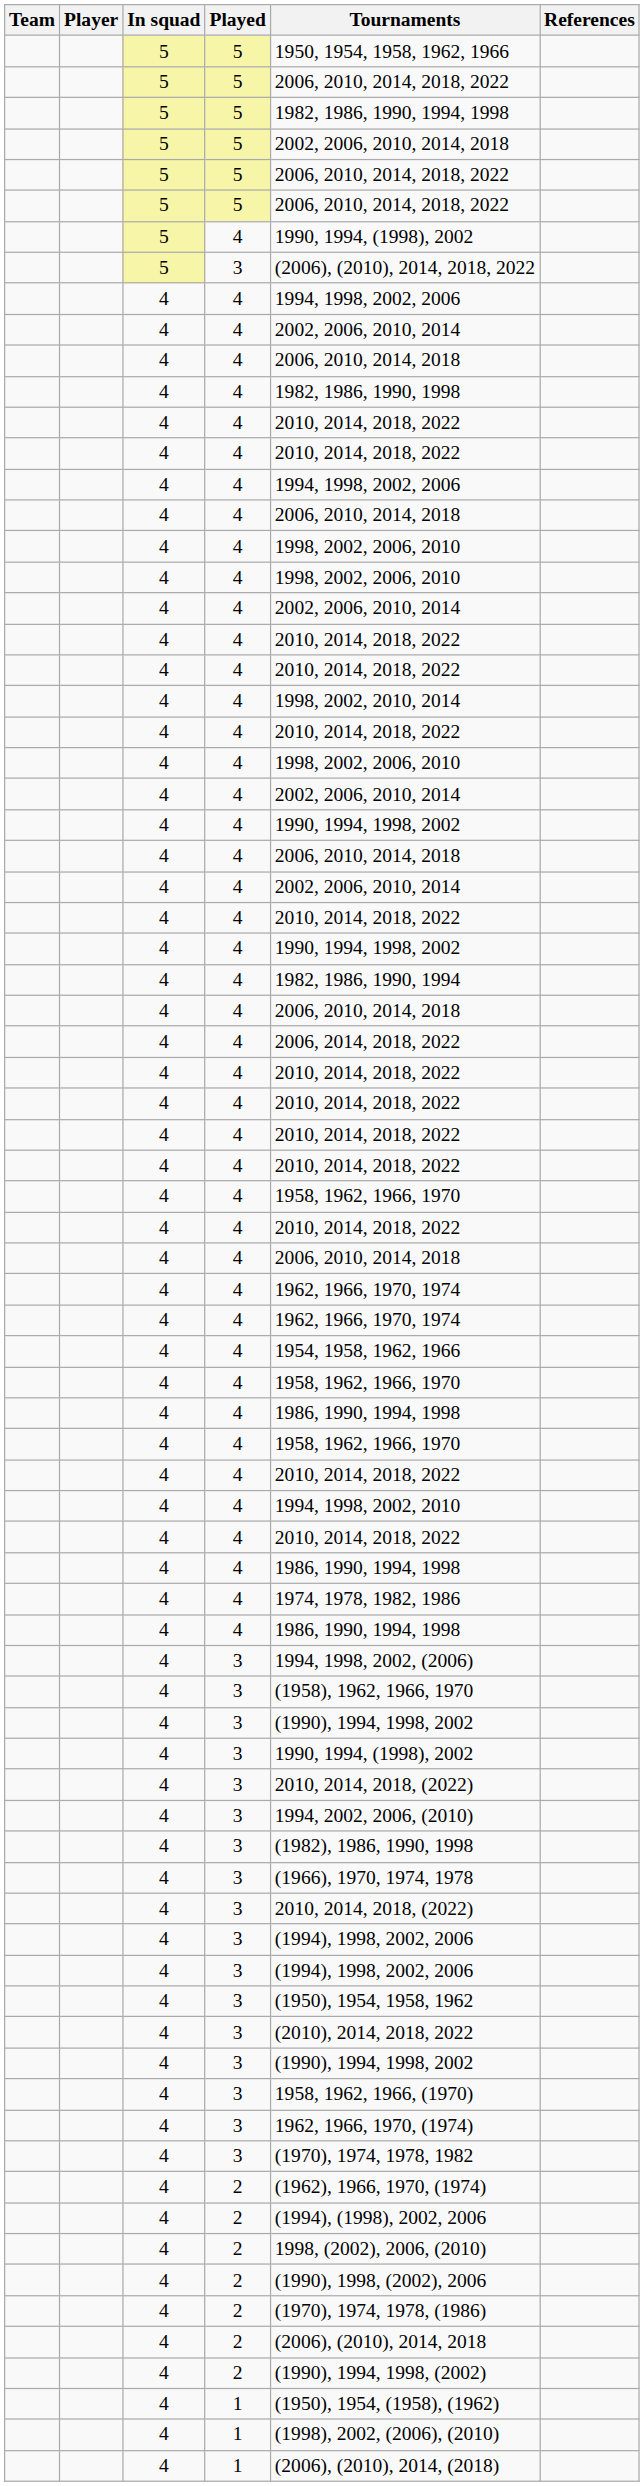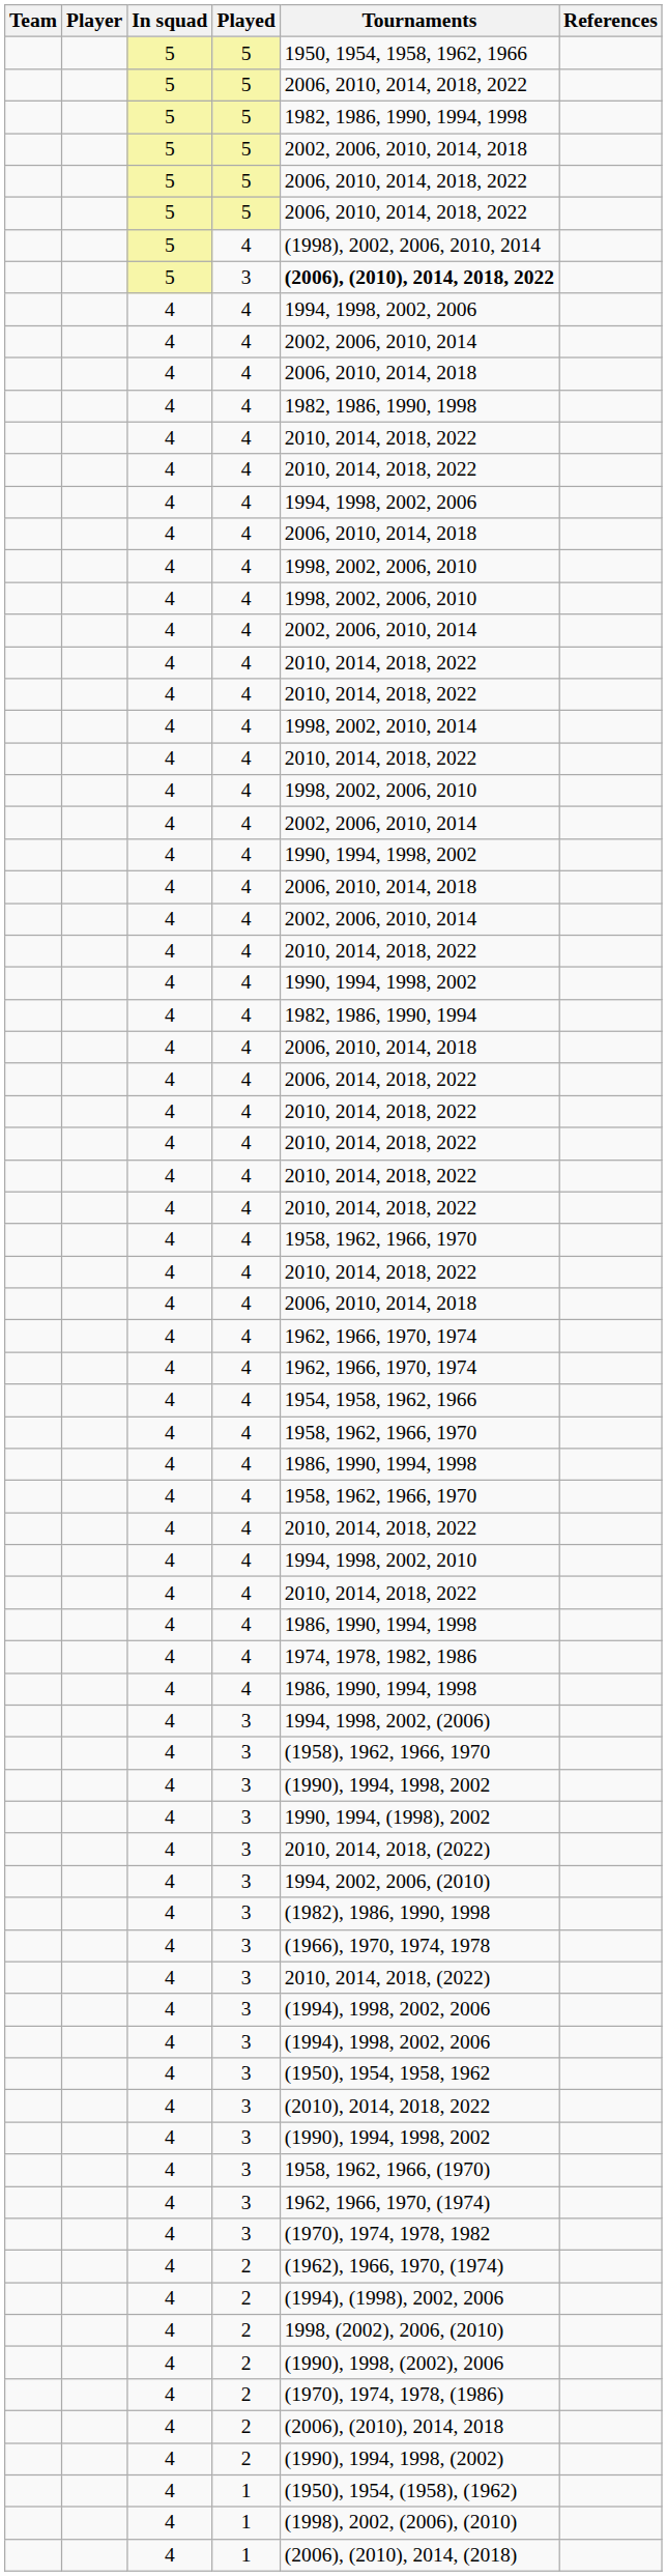 <table class="wikitable sortable">
 <tr>
 <th>Team</th>
 <th>Player</th>
 <th>In squad</th>
 <th>Played</th>
 <th>Tournaments</th>
 <th>References</th>
 </tr>
 <tr>
 <td></td>
 <td></td>
 <td bgcolor=F7F6A8 align=center>5</td>
 <td bgcolor=F7F6A8 align=center>5</td>
 <td>1950, 1954, 1958, 1962, 1966</td>
 <td></td>
 </tr>
 <tr>
 <td></td>
 <td></td>
 <td bgcolor=F7F6A8 align=center>5</td>
 <td bgcolor=F7F6A8 align=center>5</td>
 <td>2006, 2010, 2014, 2018, 2022</td>
 <td></td>
 </tr>
 <tr>
 <td></td>
 <td></td>
 <td bgcolor=F7F6A8 align=center>5</td>
 <td bgcolor=F7F6A8 align=center>5</td>
 <td>1982, 1986, 1990, 1994, 1998</td>
 <td></td>
 </tr>
 <tr>
 <td></td>
 <td></td>
 <td bgcolor=F7F6A8 align=center>5</td>
 <td bgcolor=F7F6A8 align=center>5</td>
 <td>2002, 2006, 2010, 2014, 2018</td>
 <td></td>
 </tr>
 <tr>
 <td></td>
 <td><strong></strong></td>
 <td bgcolor=F7F6A8 align=center>5</td>
 <td bgcolor=F7F6A8 align=center>5</td>
 <td>2006, 2010, 2014, 2018, 2022</td>
 <td></td>
 </tr>
 <tr>
 <td></td>
 <td><strong></strong></td>
 <td bgcolor=F7F6A8 align=center>5</td>
 <td bgcolor=F7F6A8 align=center>5</td>
 <td>2006, 2010, 2014, 2018, 2022</td>
 <td></td>
 </tr>
 <tr>
 <td></td>
 <td></td>
 <td bgcolor=F7F6A8 align=center>5</td>
 <td align=center>4</td>
-<td>1990, 1994, (1998), 2002</td>
+<td>(1998), 2002, 2006, 2010, 2014</td>
 <td></td>
 </tr>
 <tr>
 <td></td>
 <td><strong></strong></td>
 <td bgcolor=F7F6A8 align=center>5</td>
 <td align=center>3</td>
-<td>(2006), (2010), 2014, 2018, 2022</td>
+<td><strong>(2006), (2010), 2014, 2018, 2022</strong></td>
 <td></td>
 </tr>
 <tr>
 <td></td>
 <td></td>
 <td align=center>4</td>
 <td align=center>4</td>
 <td>1994, 1998, 2002, 2006</td>
 <td></td>
 </tr>
 <tr>
 <td></td>
 <td></td>
 <td align=center>4</td>
 <td align=center>4</td>
 <td>2002, 2006, 2010, 2014</td>
 <td></td>
 </tr>
 <tr>
 <td></td>
 <td></td>
 <td align=center>4</td>
 <td align=center>4</td>
 <td>2006, 2010, 2014, 2018</td>
 <td></td>
 </tr>
 <tr>
 <td></td>
 <td></td>
 <td align=center>4</td>
 <td align=center>4</td>
 <td>1982, 1986, 1990, 1998</td>
 <td></td>
 </tr>
 <tr>
 <td></td>
 <td></td>
 <td align=center>4</td>
 <td align=center>4</td>
 <td>2010, 2014, 2018, 2022</td>
 <td></td>
 </tr>
 <tr>
 <td></td>
 <td></td>
 <td align=center>4</td>
 <td align=center>4</td>
 <td>2010, 2014, 2018, 2022</td>
 <td></td>
 </tr>
 <tr>
 <td></td>
 <td></td>
 <td align=center>4</td>
 <td align=center>4</td>
 <td>1994, 1998, 2002, 2006</td>
 <td></td>
 </tr>
 <tr>
 <td></td>
 <td></td>
 <td align=center>4</td>
 <td align=center>4</td>
 <td>2006, 2010, 2014, 2018</td>
 <td></td>
 </tr>
 <tr>
 <td></td>
 <td></td>
 <td align=center>4</td>
 <td align=center>4</td>
 <td>1998, 2002, 2006, 2010</td>
 <td></td>
 </tr>
 <tr>
 <td></td>
 <td></td>
 <td align=center>4</td>
 <td align=center>4</td>
 <td>1998, 2002, 2006, 2010</td>
 <td></td>
 </tr>
 <tr>
 <td></td>
 <td></td>
 <td align=center>4</td>
 <td align=center>4</td>
 <td>2002, 2006, 2010, 2014</td>
 <td></td>
 </tr>
 <tr>
 <td></td>
 <td></td>
 <td align=center>4</td>
 <td align=center>4</td>
 <td>2010, 2014, 2018, 2022</td>
 <td></td>
 </tr>
 <tr>
 <td></td>
 <td></td>
 <td align=center>4</td>
 <td align=center>4</td>
 <td>2010, 2014, 2018, 2022</td>
 <td></td>
 </tr>
 <tr>
 <td></td>
 <td></td>
 <td align=center>4</td>
 <td align=center>4</td>
 <td>1998, 2002, 2010, 2014</td>
 <td></td>
 </tr>
 <tr>
 <td></td>
 <td></td>
 <td align=center>4</td>
 <td align=center>4</td>
 <td>2010, 2014, 2018, 2022</td>
 <td></td>
 </tr>
 <tr>
 <td></td>
 <td></td>
 <td align=center>4</td>
 <td align=center>4</td>
 <td>1998, 2002, 2006, 2010</td>
 <td></td>
 </tr>
 <tr>
 <td></td>
 <td></td>
 <td align=center>4</td>
 <td align=center>4</td>
 <td>2002, 2006, 2010, 2014</td>
 <td></td>
 </tr>
 <tr>
 <td></td>
 <td></td>
 <td align=center>4</td>
 <td align=center>4</td>
 <td>1990, 1994, 1998, 2002</td>
 <td></td>
 </tr>
 <tr>
 <td></td>
 <td></td>
 <td align=center>4</td>
 <td align=center>4</td>
 <td>2006, 2010, 2014, 2018</td>
 <td></td>
 </tr>
 <tr>
 <td></td>
 <td></td>
 <td align=center>4</td>
 <td align=center>4</td>
 <td>2002, 2006, 2010, 2014</td>
 <td></td>
 </tr>
 <tr>
 <td></td>
 <td></td>
 <td align=center>4</td>
 <td align=center>4</td>
 <td>2010, 2014, 2018, 2022</td>
 <td></td>
 </tr>
 <tr>
 <td></td>
 <td></td>
 <td align=center>4</td>
 <td align=center>4</td>
 <td>1990, 1994, 1998, 2002</td>
 <td></td>
 </tr>
 <tr>
 <td></td>
 <td></td>
 <td align=center>4</td>
 <td align=center>4</td>
 <td>1982, 1986, 1990, 1994</td>
 <td></td>
 </tr>
 <tr>
 <td></td>
 <td></td>
 <td align=center>4</td>
 <td align=center>4</td>
 <td>2006, 2010, 2014, 2018</td>
 <td></td>
 </tr>
 <tr>
 <td></td>
 <td><strong></strong></td>
 <td align=center>4</td>
 <td align=center>4</td>
 <td>2006, 2014, 2018, 2022</td>
 <td></td>
 </tr>
 <tr>
 <td></td>
 <td></td>
 <td align=center>4</td>
 <td align=center>4</td>
 <td>2010, 2014, 2018, 2022</td>
 <td></td>
 </tr>
 <tr>
 <td></td>
 <td></td>
 <td align=center>4</td>
 <td align=center>4</td>
 <td>2010, 2014, 2018, 2022</td>
 <td></td>
 </tr>
 <tr>
 <td></td>
 <td></td>
 <td align=center>4</td>
 <td align=center>4</td>
 <td>2010, 2014, 2018, 2022</td>
 <td></td>
 </tr>
 <tr>
 <td></td>
 <td></td>
 <td align=center>4</td>
 <td align=center>4</td>
 <td>2010, 2014, 2018, 2022</td>
 <td></td>
 </tr>
 <tr>
 <td></td>
 <td></td>
 <td align=center>4</td>
 <td align=center>4</td>
 <td>1958, 1962, 1966, 1970</td>
 <td></td>
 </tr>
 <tr>
 <td></td>
 <td></td>
 <td align=center>4</td>
 <td align=center>4</td>
 <td>2010, 2014, 2018, 2022</td>
 <td></td>
 </tr>
 <tr>
 <td></td>
 <td></td>
 <td align=center>4</td>
 <td align=center>4</td>
 <td>2006, 2010, 2014, 2018</td>
 <td></td>
 </tr>
 <tr>
 <td></td>
 <td></td>
 <td align=center>4</td>
 <td align=center>4</td>
 <td>1962, 1966, 1970, 1974</td>
 <td></td>
 </tr>
 <tr>
 <td></td>
 <td></td>
 <td align=center>4</td>
 <td align=center>4</td>
 <td>1962, 1966, 1970, 1974</td>
 <td></td>
 </tr>
 <tr>
 <td></td>
 <td></td>
 <td align=center>4</td>
 <td align=center>4</td>
 <td>1954, 1958, 1962, 1966</td>
 <td></td>
 </tr>
 <tr>
 <td></td>
 <td></td>
 <td align=center>4</td>
 <td align=center>4</td>
 <td>1958, 1962, 1966, 1970</td>
 <td></td>
 </tr>
 <tr>
 <td></td>
 <td></td>
 <td align=center>4</td>
 <td align=center>4</td>
 <td>1986, 1990, 1994, 1998</td>
 <td></td>
 </tr>
 <tr>
 <td></td>
 <td></td>
 <td align=center>4</td>
 <td align=center>4</td>
 <td>1958, 1962, 1966, 1970</td>
 <td></td>
 </tr>
 <tr>
 <td></td>
 <td></td>
 <td align=center>4</td>
 <td align=center>4</td>
 <td>2010, 2014, 2018, 2022</td>
 <td></td>
 </tr>
 <tr>
 <td></td>
 <td></td>
 <td align=center>4</td>
 <td align=center>4</td>
 <td>1994, 1998, 2002, 2010</td>
 <td></td>
 </tr>
 <tr>
 <td></td>
 <td></td>
 <td align=center>4</td>
 <td align=center>4</td>
 <td>2010, 2014, 2018, 2022</td>
 <td></td>
 </tr>
 <tr>
 <td></td>
 <td></td>
 <td align=center>4</td>
 <td align=center>4</td>
 <td>1986, 1990, 1994, 1998</td>
 <td></td>
 </tr>
 <tr>
 <td></td>
 <td></td>
 <td align=center>4</td>
 <td align=center>4</td>
 <td>1974, 1978, 1982, 1986</td>
 <td></td>
 </tr>
 <tr>
 <td></td>
 <td></td>
 <td align=center>4</td>
 <td align=center>4</td>
 <td>1986, 1990, 1994, 1998</td>
 <td></td>
 </tr>
 <tr>
 <td></td>
 <td></td>
 <td align=center>4</td>
 <td align=center>3</td>
 <td>1994, 1998, 2002, (2006)</td>
 <td></td>
 </tr>
 <tr>
 <td></td>
 <td></td>
 <td align=center>4</td>
 <td align=center>3</td>
 <td>(1958), 1962, 1966, 1970</td>
 <td></td>
 </tr>
 <tr>
 <td></td>
 <td></td>
 <td align=center>4</td>
 <td align=center>3</td>
 <td>(1990), 1994, 1998, 2002</td>
 <td></td>
 </tr>
 <tr>
 <td></td>
 <td></td>
 <td align=center>4</td>
 <td align=center>3</td>
 <td>1990, 1994, (1998), 2002</td>
 <td></td>
 </tr>
 <tr>
 <td></td>
 <td></td>
 <td align=center>4</td>
 <td align=center>3</td>
 <td>2010, 2014, 2018, (2022)</td>
 <td></td>
 </tr>
 <tr>
 <td></td>
 <td></td>
 <td align=center>4</td>
 <td align=center>3</td>
 <td>1994, 2002, 2006, (2010)</td>
 <td></td>
 </tr>
 <tr>
 <td></td>
 <td></td>
 <td align=center>4</td>
 <td align=center>3</td>
 <td>(1982), 1986, 1990, 1998</td>
 <td></td>
 </tr>
 <tr>
 <td></td>
 <td></td>
 <td align=center>4</td>
 <td align=center>3</td>
 <td>(1966), 1970, 1974, 1978</td>
 <td></td>
 </tr>
 <tr>
 <td></td>
 <td></td>
 <td align=center>4</td>
 <td align=center>3</td>
 <td>2010, 2014, 2018, (2022)</td>
 <td></td>
 </tr>
 <tr>
 <td></td>
 <td></td>
 <td align=center>4</td>
 <td align=center>3</td>
 <td>(1994), 1998, 2002, 2006</td>
 <td></td>
 </tr>
 <tr>
 <td></td>
 <td></td>
 <td align=center>4</td>
 <td align=center>3</td>
 <td>(1994), 1998, 2002, 2006</td>
 <td></td>
 </tr>
 <tr>
 <td></td>
 <td></td>
 <td align=center>4</td>
 <td align=center>3</td>
 <td>(1950), 1954, 1958, 1962</td>
 <td></td>
 </tr>
 <tr>
 <td></td>
 <td></td>
 <td align=center>4</td>
 <td align=center>3</td>
 <td>(2010), 2014, 2018, 2022</td>
 <td></td>
 </tr>
 <tr>
 <td></td>
 <td></td>
 <td align=center>4</td>
 <td align=center>3</td>
 <td>(1990), 1994, 1998, 2002</td>
 <td></td>
 </tr>
 <tr>
 <td></td>
 <td></td>
 <td align=center>4</td>
 <td align=center>3</td>
 <td>1958, 1962, 1966, (1970)</td>
 <td></td>
 </tr>
 <tr>
 <td></td>
 <td></td>
 <td align=center>4</td>
 <td align=center>3</td>
 <td>1962, 1966, 1970, (1974)</td>
 <td></td>
 </tr>
 <tr>
 <td></td>
 <td></td>
 <td align=center>4</td>
 <td align=center>3</td>
 <td>(1970), 1974, 1978, 1982</td>
 <td></td>
 </tr>
 <tr>
 <td></td>
 <td></td>
 <td align=center>4</td>
 <td align=center>2</td>
 <td>(1962), 1966, 1970, (1974)</td>
 <td></td>
 </tr>
 <tr>
 <td></td>
 <td></td>
 <td align=center>4</td>
 <td align=center>2</td>
 <td>(1994), (1998), 2002, 2006</td>
 <td></td>
 </tr>
 <tr>
 <td></td>
 <td></td>
 <td align=center>4</td>
 <td align=center>2</td>
 <td>1998, (2002), 2006, (2010)</td>
 <td></td>
 </tr>
 <tr>
 <td></td>
 <td></td>
 <td align=center>4</td>
 <td align=center>2</td>
 <td>(1990), 1998, (2002), 2006</td>
 <td></td>
 </tr>
 <tr>
 <td></td>
 <td></td>
 <td align=center>4</td>
 <td align=center>2</td>
 <td>(1970), 1974, 1978, (1986)</td>
 <td></td>
 </tr>
 <tr>
 <td></td>
 <td></td>
 <td align=center>4</td>
 <td align=center>2</td>
 <td>(2006), (2010), 2014, 2018</td>
 <td></td>
 </tr>
 <tr>
 <td></td>
 <td></td>
 <td align=center>4</td>
 <td align=center>2</td>
 <td>(1990), 1994, 1998, (2002)</td>
 <td></td>
 </tr>
 <tr>
 <td></td>
 <td></td>
 <td align=center>4</td>
 <td align=center>1</td>
 <td>(1950), 1954, (1958), (1962)</td>
 <td></td>
 </tr>
 <tr>
 <td></td>
 <td></td>
 <td align=center>4</td>
 <td align=center>1</td>
 <td>(1998), 2002, (2006), (2010)</td>
 <td></td>
 </tr>
 <tr>
 <td></td>
 <td></td>
 <td align=center>4</td>
 <td align=center>1</td>
 <td>(2006), (2010), 2014, (2018)</td>
 <td></td>
 </tr>
 </table>
